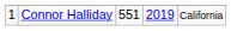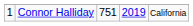 <table class="wikitable">
 <tr>
 </tr>
 <tr>
 <td>1</td>
 <td><a href='#'>Connor Halliday</a></td>
-<td><abbr>551</abbr></td>
+<td><abbr>751</abbr></td>
 <td><a href='#'>2019</a></td>
 <td style="font-size:80%;">California</td>
 </tr>
 </table>
